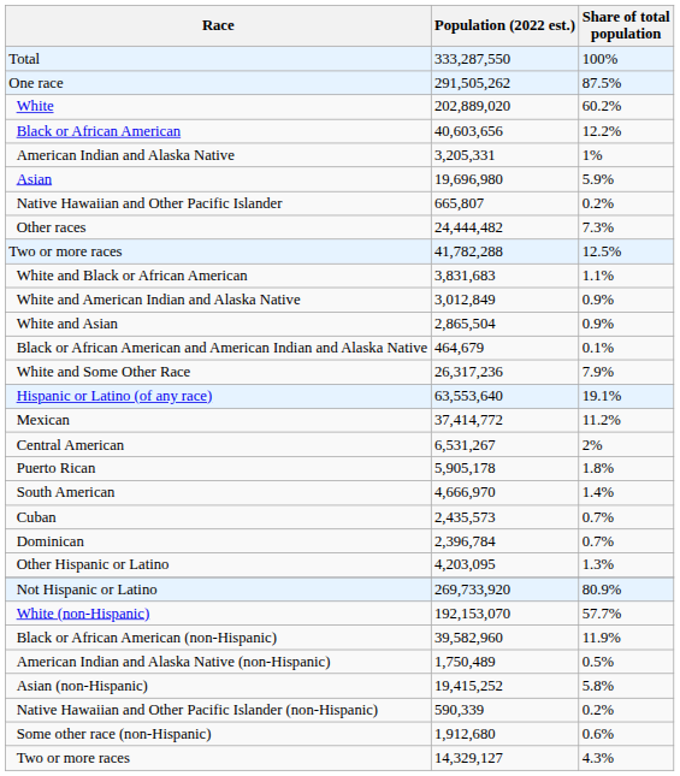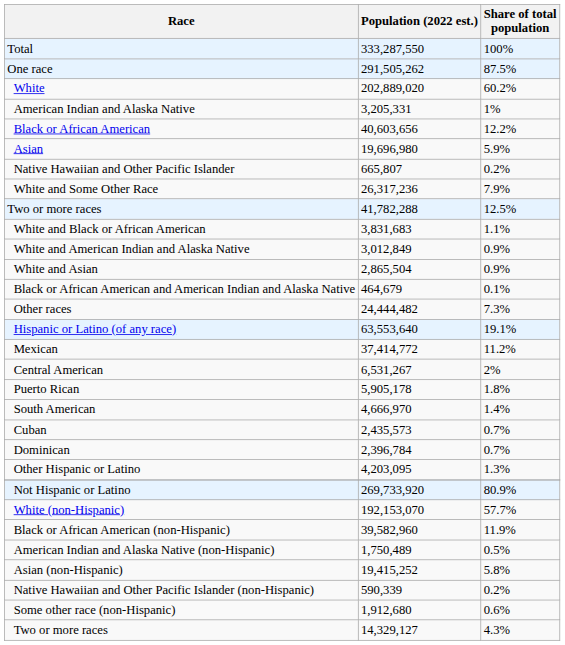 <table class="wikitable sortable">
 <tr>
 <th>Race</th>
 <th>Population (2022 est.)</th>
 <th>Share of total <br> population</th>
 </tr>
 <tr style="background:#e6f3ff">
 <td>Total</td>
 <td>333,287,550</td>
 <td>100%</td>
 </tr>
 <tr style="background:#e6f3ff">
 <td>One race</td>
 <td>291,505,262</td>
 <td>87.5%</td>
 </tr>
 <tr>
 <td>  <a href='#'>White</a></td>
 <td>202,889,020</td>
 <td>60.2%</td>
 </tr>
 <tr>
+<td>  American Indian and Alaska Native</td>
+<td>3,205,331</td>
+<td>1%</td>
+</tr>
+<tr>
 <td>  <a href='#'>Black or African American</a></td>
 <td>40,603,656</td>
 <td>12.2%</td>
-</tr>
-<tr>
-<td>  American Indian and Alaska Native</td>
-<td>3,205,331</td>
-<td>1%</td>
 </tr>
 <tr>
 <td>  <a href='#'>Asian</a></td>
 <td>19,696,980</td>
 <td>5.9%</td>
 </tr>
 <tr>
 <td>  Native Hawaiian and Other Pacific Islander</td>
 <td>665,807</td>
 <td>0.2%</td>
 </tr>
 <tr>
-<td>  Other races</td>
-<td>24,444,482</td>
-<td>7.3%</td>
+<td>  White and Some Other Race</td>
+<td>26,317,236</td>
+<td>7.9%</td>
 </tr>
 <tr style="background:#e6f3ff">
 <td>Two or more races</td>
 <td>41,782,288</td>
 <td>12.5%</td>
 </tr>
 <tr>
 <td>  White and Black or African American</td>
 <td>3,831,683</td>
 <td>1.1%</td>
 </tr>
 <tr>
 <td>  White and American Indian and Alaska Native</td>
 <td>3,012,849</td>
 <td>0.9%</td>
 </tr>
 <tr>
 <td>  White and Asian</td>
 <td>2,865,504</td>
 <td>0.9%</td>
 </tr>
 <tr>
 <td>  Black or African American and American Indian and Alaska Native</td>
 <td>464,679</td>
 <td>0.1%</td>
 </tr>
 <tr>
-<td>  White and Some Other Race</td>
-<td>26,317,236</td>
-<td>7.9%</td>
+<td>  Other races</td>
+<td>24,444,482</td>
+<td>7.3%</td>
 </tr>
 <tr style="background:#e6f3ff">
 <td>  <a href='#'>Hispanic or Latino (of any race)</a></td>
 <td>63,553,640</td>
 <td>19.1%</td>
 </tr>
 <tr>
 <td>  Mexican</td>
 <td>37,414,772</td>
 <td>11.2%</td>
 </tr>
 <tr>
 <td>  Central American</td>
 <td>6,531,267</td>
 <td>2%</td>
 </tr>
 <tr>
 <td>  Puerto Rican</td>
 <td>5,905,178</td>
 <td>1.8%</td>
 </tr>
 <tr>
 <td>  South American</td>
 <td>4,666,970</td>
 <td>1.4%</td>
 </tr>
 <tr>
 <td>  Cuban</td>
 <td>2,435,573</td>
 <td>0.7%</td>
 </tr>
 <tr>
 <td>  Dominican</td>
 <td>2,396,784</td>
 <td>0.7%</td>
 </tr>
 <tr>
 <td>  Other Hispanic or Latino</td>
 <td>4,203,095</td>
 <td>1.3%</td>
 </tr>
 <tr>
 </tr>
 <tr style="background:#e6f3ff">
 <td>  Not Hispanic or Latino</td>
 <td>269,733,920</td>
 <td>80.9%</td>
 </tr>
 <tr>
 <td>  <a href='#'>White (non-Hispanic)</a></td>
 <td>192,153,070</td>
 <td>57.7%</td>
 </tr>
 <tr>
 <td>  Black or African American (non-Hispanic)</td>
 <td>39,582,960</td>
 <td>11.9%</td>
 </tr>
 <tr>
 <td>  American Indian and Alaska Native (non-Hispanic)</td>
 <td>1,750,489</td>
 <td>0.5%</td>
 </tr>
 <tr>
 <td>  Asian (non-Hispanic)</td>
 <td>19,415,252</td>
 <td>5.8%</td>
 </tr>
 <tr>
 <td>  Native Hawaiian and Other Pacific Islander (non-Hispanic)</td>
 <td>590,339</td>
 <td>0.2%</td>
 </tr>
 <tr>
 <td>  Some other race (non-Hispanic)</td>
 <td>1,912,680</td>
 <td>0.6%</td>
 </tr>
 <tr>
 <td>  Two or more races</td>
 <td>14,329,127</td>
 <td>4.3%</td>
 </tr>
 </table>
